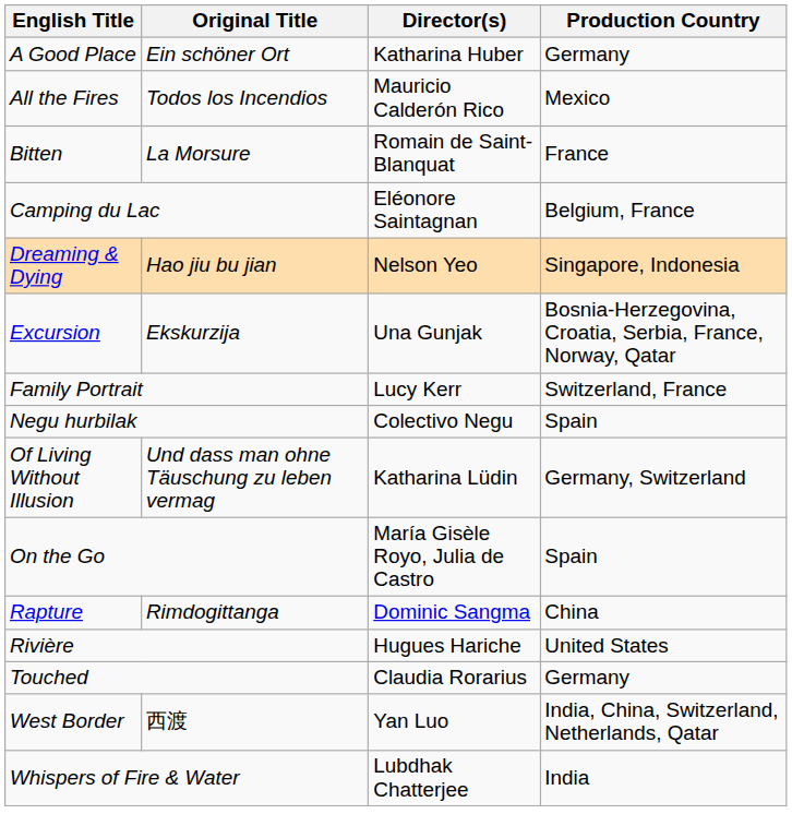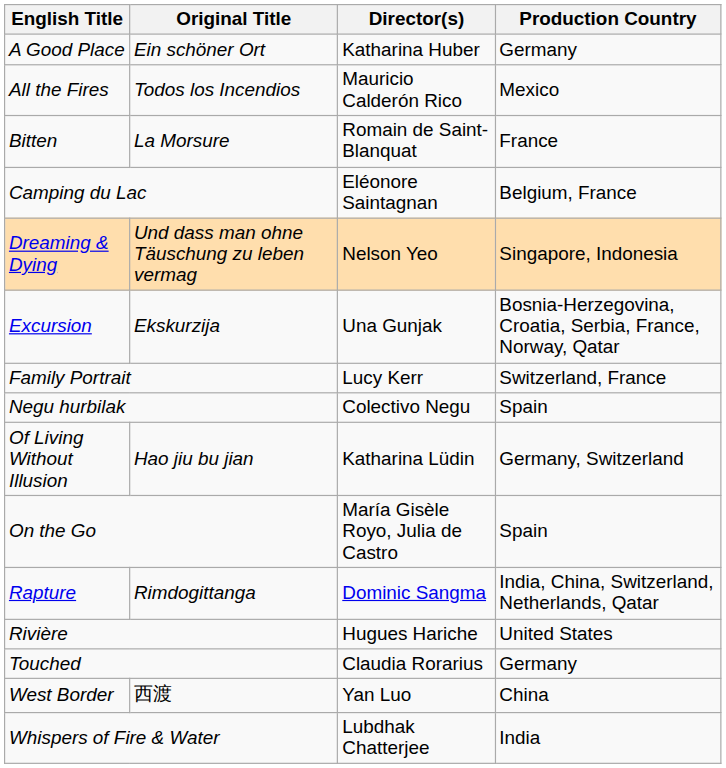 <table class="wikitable">
 <tr>
 <th>English Title</th>
 <th>Original Title</th>
 <th>Director(s)</th>
 <th>Production Country</th>
 </tr>
 <tr>
 <td><em>A Good Place</em></td>
 <td><em>Ein schöner Ort</em></td>
 <td>Katharina Huber</td>
 <td>Germany</td>
 </tr>
 <tr>
 <td><em>All the Fires</em></td>
 <td><em>Todos los Incendios</em></td>
 <td>Mauricio Calderón Rico</td>
 <td>Mexico</td>
 </tr>
 <tr>
 <td><em>Bitten</em></td>
 <td><em>La Morsure</em></td>
 <td>Romain de Saint-Blanquat</td>
 <td>France</td>
 </tr>
 <tr>
 <td colspan="2"><em>Camping du Lac</em></td>
 <td>Eléonore Saintagnan</td>
 <td>Belgium, France</td>
 </tr>
 <tr style="background:#FFDEAD;">
 <td><em><a href='#'>Dreaming & Dying</a></em></td>
-<td><em>Hao jiu bu jian</em></td>
+<td><em>Und dass man ohne Täuschung zu leben vermag</em></td>
 <td>Nelson Yeo</td>
 <td>Singapore, Indonesia</td>
 </tr>
 <tr>
 <td><em><a href='#'>Excursion</a></em></td>
 <td><em>Ekskurzija</em></td>
 <td>Una Gunjak</td>
 <td>Bosnia-Herzegovina, Croatia, Serbia, France, Norway, Qatar</td>
 </tr>
 <tr>
 <td colspan="2"><em>Family Portrait</em></td>
 <td>Lucy Kerr</td>
 <td>Switzerland, France</td>
 </tr>
 <tr>
 <td colspan="2"><em>Negu hurbilak</em></td>
 <td>Colectivo Negu</td>
 <td>Spain</td>
 </tr>
 <tr>
 <td><em>Of Living Without Illusion</em></td>
-<td><em>Und dass man ohne Täuschung zu leben vermag</em></td>
+<td><em>Hao jiu bu jian</em></td>
 <td>Katharina Lüdin</td>
 <td>Germany, Switzerland</td>
 </tr>
 <tr>
 <td colspan="2"><em>On the Go</em></td>
 <td>María Gisèle Royo, Julia de Castro</td>
 <td>Spain</td>
 </tr>
 <tr>
 <td><em><a href='#'>Rapture</a></em></td>
 <td><em>Rimdogittanga</em></td>
 <td><a href='#'>Dominic Sangma</a></td>
-<td>China</td>
+<td>India, China, Switzerland, Netherlands, Qatar</td>
 </tr>
 <tr>
 <td colspan="2"><em>Rivière</em></td>
 <td>Hugues Hariche</td>
 <td>United States</td>
 </tr>
 <tr>
 <td colspan="2"><em>Touched</em></td>
 <td>Claudia Rorarius</td>
 <td>Germany</td>
 </tr>
 <tr>
 <td><em>West Border</em></td>
 <td>西渡</td>
 <td>Yan Luo</td>
-<td>India, China, Switzerland, Netherlands, Qatar</td>
+<td>China</td>
 </tr>
 <tr>
 <td colspan="2"><em>Whispers of Fire & Water</em></td>
 <td>Lubdhak Chatterjee</td>
 <td>India</td>
 </tr>
 </table>
